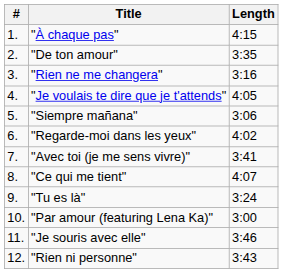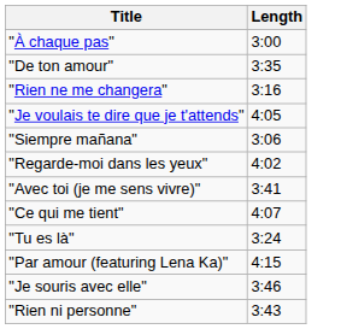 <table class="wikitable">
 <tr>
-<th>#</th>
 <th>Title</th>
 <th>Length</th>
 </tr>
 <tr>
-<td>1.</td>
 <td>"<a href='#'>À chaque pas</a>"</td>
-<td>4:15</td>
+<td>3:00</td>
 </tr>
 <tr>
-<td>2.</td>
 <td>"De ton amour"</td>
 <td>3:35</td>
 </tr>
 <tr>
-<td>3.</td>
 <td>"<a href='#'>Rien ne me changera</a>"</td>
 <td>3:16</td>
 </tr>
 <tr>
-<td>4.</td>
 <td>"<a href='#'>Je voulais te dire que je t'attends</a>"</td>
 <td>4:05</td>
 </tr>
 <tr>
-<td>5.</td>
 <td>"Siempre mañana"</td>
 <td>3:06</td>
 </tr>
 <tr>
-<td>6.</td>
 <td>"Regarde-moi dans les yeux"</td>
 <td>4:02</td>
 </tr>
 <tr>
-<td>7.</td>
 <td>"Avec toi (je me sens vivre)"</td>
 <td>3:41</td>
 </tr>
 <tr>
-<td>8.</td>
 <td>"Ce qui me tient"</td>
 <td>4:07</td>
 </tr>
 <tr>
-<td>9.</td>
 <td>"Tu es là"</td>
 <td>3:24</td>
 </tr>
 <tr>
-<td>10.</td>
 <td>"Par amour (featuring Lena Ka)"</td>
-<td>3:00</td>
+<td>4:15</td>
 </tr>
 <tr>
-<td>11.</td>
 <td>"Je souris avec elle"</td>
 <td>3:46</td>
 </tr>
 <tr>
-<td>12.</td>
 <td>"Rien ni personne"</td>
 <td>3:43</td>
 </tr>
 </table>
